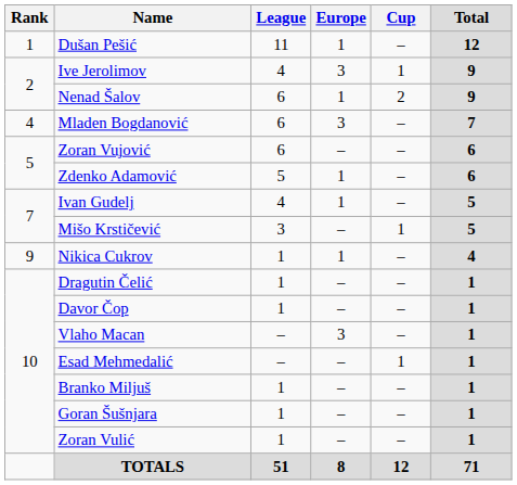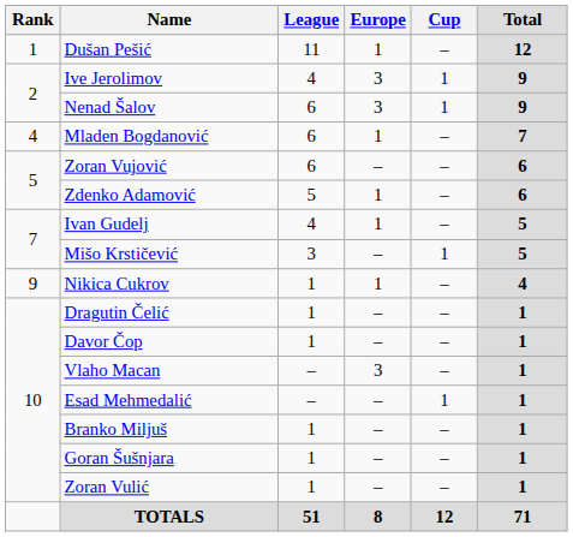 <table class="wikitable" style="font-size: 95%; text-align: center;">
 <tr>
 <th width=40>Rank</th>
 <th width=180>Name</th>
 <th width=50><a href='#'>League</a></th>
 <th width=50><a href='#'>Europe</a></th>
 <th width=50><a href='#'>Cup</a></th>
 <th width=70 style="background: #DCDCDC">Total</th>
 </tr>
 <tr>
 <td rowspan=1>1</td>
 <td style="text-align:left;"> <a href='#'>Dušan Pešić</a></td>
 <td>11</td>
 <td>1</td>
 <td>–</td>
 <th style="background: #DCDCDC">12</th>
 </tr>
 <tr>
 <td rowspan=2>2</td>
 <td style="text-align:left;"> <a href='#'>Ive Jerolimov</a></td>
 <td>4</td>
 <td>3</td>
 <td>1</td>
 <th style="background: #DCDCDC">9</th>
 </tr>
 <tr>
 <td style="text-align:left;"> <a href='#'>Nenad Šalov</a></td>
 <td>6</td>
+<td>3</td>
 <td>1</td>
-<td>2</td>
 <th style="background: #DCDCDC">9</th>
 </tr>
 <tr>
 <td rowspan=1>4</td>
 <td style="text-align:left;"> <a href='#'>Mladen Bogdanović</a></td>
 <td>6</td>
-<td>3</td>
+<td>1</td>
 <td>–</td>
 <th style="background: #DCDCDC">7</th>
 </tr>
 <tr>
 <td rowspan=2>5</td>
 <td style="text-align:left;"> <a href='#'>Zoran Vujović</a></td>
 <td>6</td>
 <td>–</td>
 <td>–</td>
 <th style="background: #DCDCDC">6</th>
 </tr>
 <tr>
 <td style="text-align:left;"> <a href='#'>Zdenko Adamović</a></td>
 <td>5</td>
 <td>1</td>
 <td>–</td>
 <th style="background: #DCDCDC">6</th>
 </tr>
 <tr>
 <td rowspan=2>7</td>
 <td style="text-align:left;"> <a href='#'>Ivan Gudelj</a></td>
 <td>4</td>
 <td>1</td>
 <td>–</td>
 <th style="background: #DCDCDC">5</th>
 </tr>
 <tr>
 <td style="text-align:left;"> <a href='#'>Mišo Krstičević</a></td>
 <td>3</td>
 <td>–</td>
 <td>1</td>
 <th style="background: #DCDCDC">5</th>
 </tr>
 <tr>
 <td rowspan=1>9</td>
 <td style="text-align:left;"> <a href='#'>Nikica Cukrov</a></td>
 <td>1</td>
 <td>1</td>
 <td>–</td>
 <th style="background: #DCDCDC">4</th>
 </tr>
 <tr>
 <td rowspan=7>10</td>
 <td style="text-align:left;"> <a href='#'>Dragutin Čelić</a></td>
 <td>1</td>
 <td>–</td>
 <td>–</td>
 <th style="background: #DCDCDC">1</th>
 </tr>
 <tr>
 <td style="text-align:left;"> <a href='#'>Davor Čop</a></td>
 <td>1</td>
 <td>–</td>
 <td>–</td>
 <th style="background: #DCDCDC">1</th>
 </tr>
 <tr>
 <td style="text-align:left;"> <a href='#'>Vlaho Macan</a></td>
 <td>–</td>
 <td>3</td>
 <td>–</td>
 <th style="background: #DCDCDC">1</th>
 </tr>
 <tr>
 <td style="text-align:left;"> <a href='#'>Esad Mehmedalić</a></td>
 <td>–</td>
 <td>–</td>
 <td>1</td>
 <th style="background: #DCDCDC">1</th>
 </tr>
 <tr>
 <td style="text-align:left;"> <a href='#'>Branko Miljuš</a></td>
 <td>1</td>
 <td>–</td>
 <td>–</td>
 <th style="background: #DCDCDC">1</th>
 </tr>
 <tr>
 <td style="text-align:left;"> <a href='#'>Goran Šušnjara</a></td>
 <td>1</td>
 <td>–</td>
 <td>–</td>
 <th style="background: #DCDCDC">1</th>
 </tr>
 <tr>
 <td style="text-align:left;"> <a href='#'>Zoran Vulić</a></td>
 <td>1</td>
 <td>–</td>
 <td>–</td>
 <th style="background: #DCDCDC">1</th>
 </tr>
 <tr>
 <td></td>
 <th style="background: #DCDCDC">TOTALS</th>
 <th style="background: #DCDCDC">51</th>
 <th style="background: #DCDCDC">8</th>
 <th style="background: #DCDCDC">12</th>
 <th style="background: #DCDCDC">71</th>
 </tr>
 </table>
